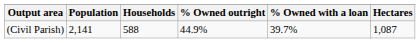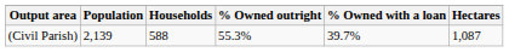 <table class="wikitable">
 <tr>
 </tr>
 <tr>
 <th>Output area</th>
 <th>Population</th>
 <th>Households</th>
 <th>% Owned outright</th>
 <th>% Owned with a loan</th>
 <th>Hectares</th>
 </tr>
 <tr>
 <td>(Civil Parish)</td>
-<td>2,141</td>
+<td>2,139</td>
 <td>588</td>
-<td>44.9%</td>
+<td>55.3%</td>
 <td>39.7%</td>
 <td>1,087</td>
 </tr>
 </table>
